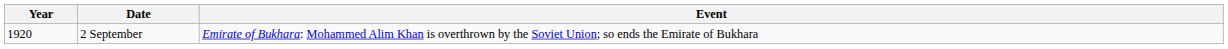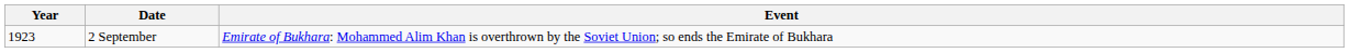 <table class="wikitable" style="width:100%;">
 <tr>
 <th style="width:6%">Year</th>
 <th style="width:10%">Date</th>
 <th>Event</th>
 </tr>
 <tr>
-<td>1920</td>
+<td>1923</td>
 <td>2 September</td>
 <td><em><a href='#'>Emirate of Bukhara</a></em>: <a href='#'>Mohammed Alim Khan</a> is overthrown by the <a href='#'>Soviet Union</a>; so ends the Emirate of Bukhara</td>
 </tr>
 </table>
